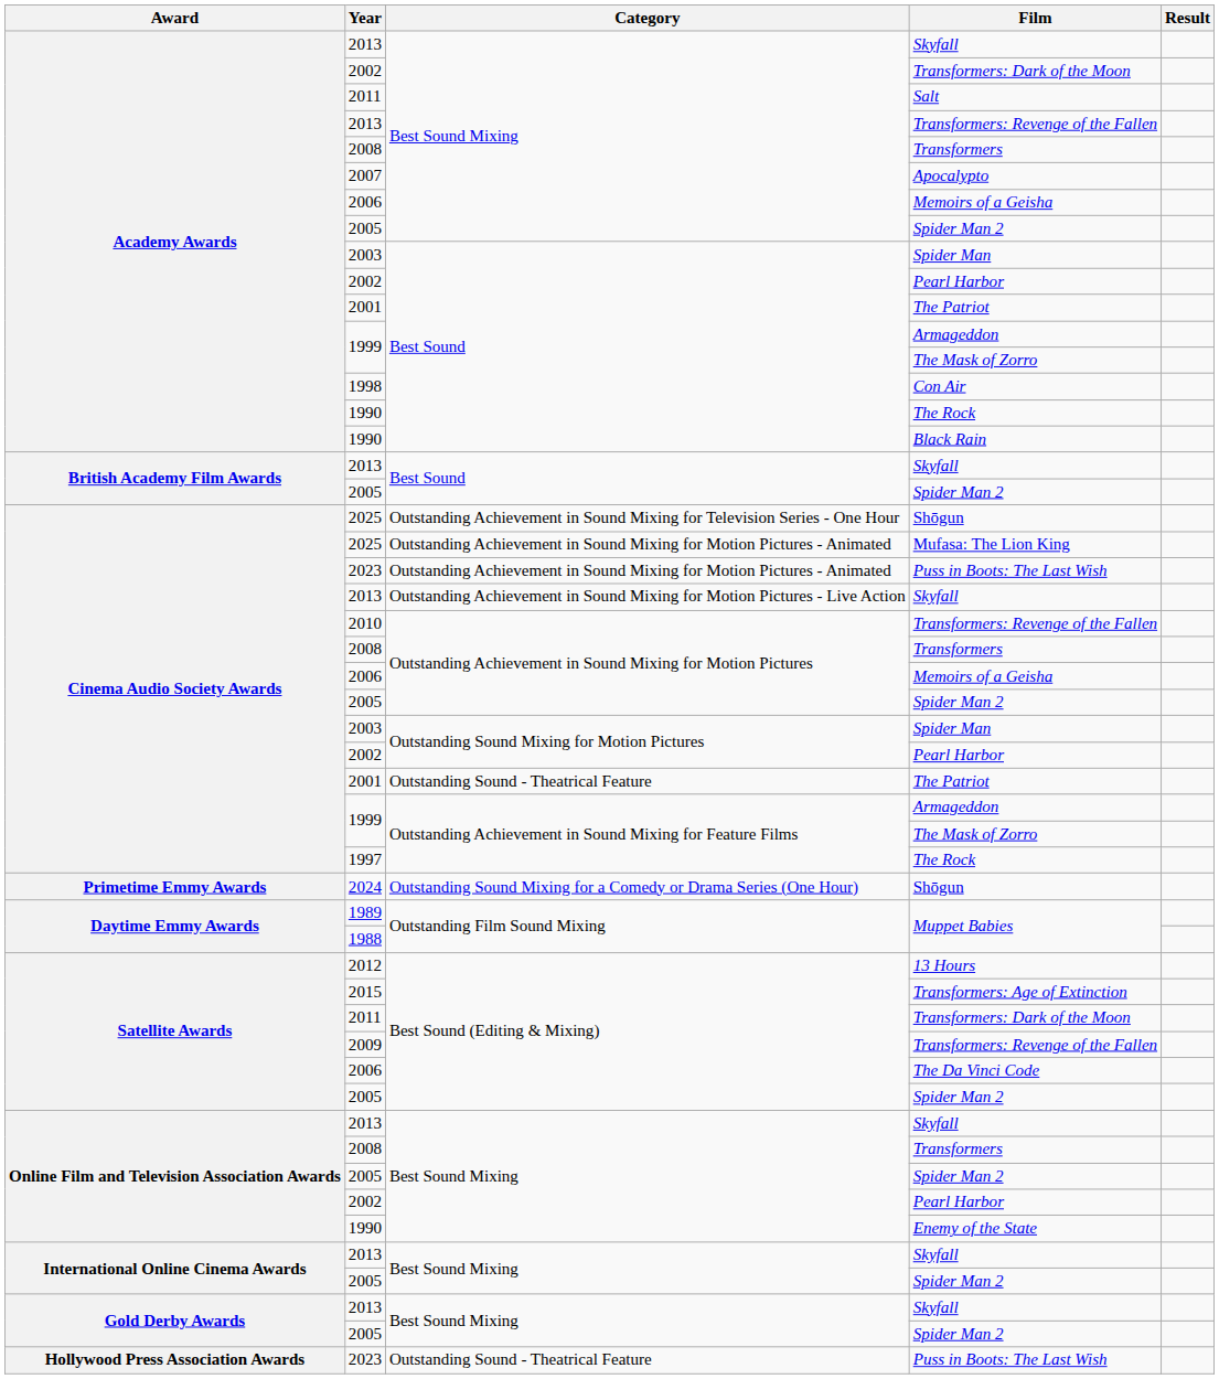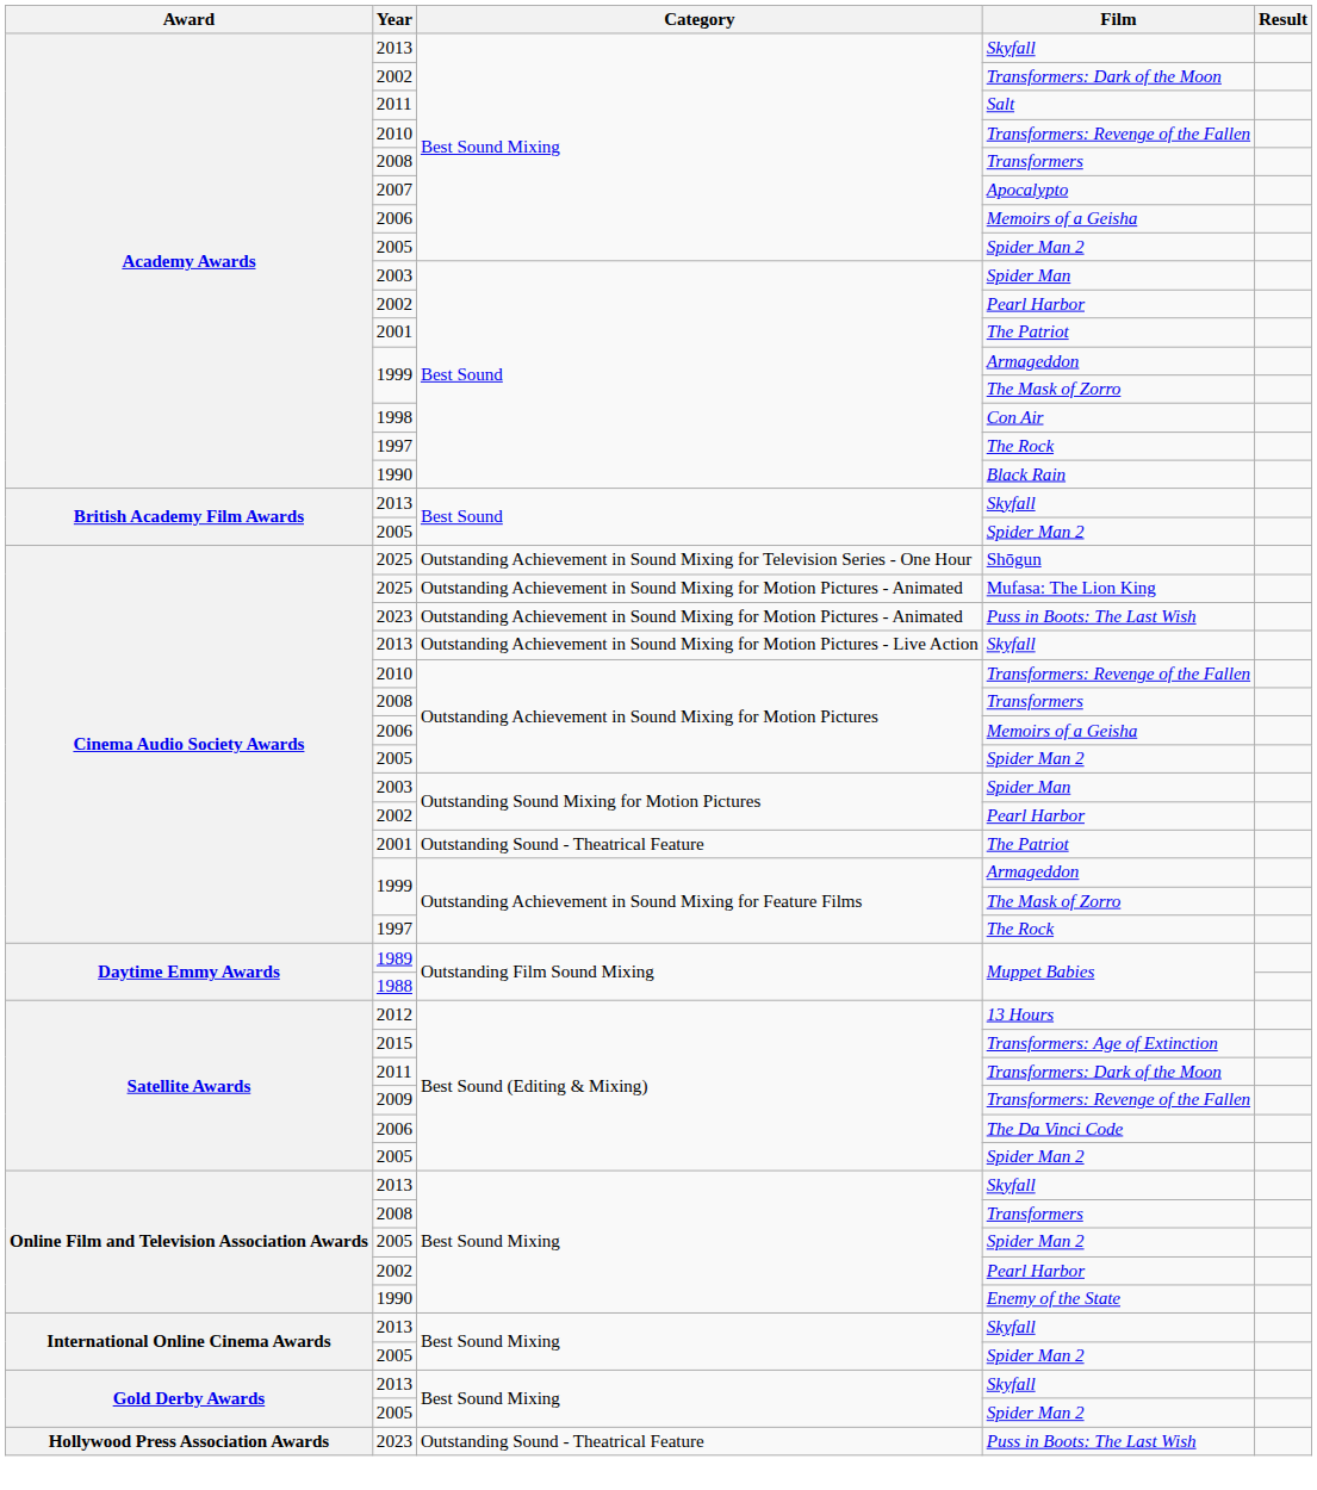 <table class="wikitable plainrowheaders sortable">
 <tr>
 <th scope="col">Award</th>
 <th scope="col">Year</th>
 <th scope="col">Category</th>
 <th scope="col">Film</th>
 <th>Result</th>
 </tr>
 <tr>
 <th rowspan="16"><a href='#'>Academy Awards</a></th>
 <td>2013</td>
 <td rowspan="8"><a href='#'>Best Sound Mixing</a></td>
 <td><em><a href='#'>Skyfall</a></em></td>
 <td></td>
 </tr>
 <tr>
 <td>2002</td>
 <td><em><a href='#'>Transformers: Dark of the Moon</a></em></td>
 <td></td>
 </tr>
 <tr>
 <td>2011</td>
 <td><a href='#'><em>Salt</em></a></td>
 <td></td>
 </tr>
 <tr>
-<td>2013</td>
+<td>2010</td>
 <td><em><a href='#'>Transformers: Revenge of the Fallen</a></em></td>
 <td></td>
 </tr>
 <tr>
 <td>2008</td>
 <td><a href='#'><em>Transformers</em></a></td>
 <td></td>
 </tr>
 <tr>
 <td>2007</td>
 <td><em><a href='#'>Apocalypto</a></em></td>
 <td></td>
 </tr>
 <tr>
 <td>2006</td>
 <td><a href='#'><em>Memoirs of a Geisha</em></a></td>
 <td></td>
 </tr>
 <tr>
 <td>2005</td>
 <td><a href='#'><em>Spider Man 2</em></a></td>
 <td></td>
 </tr>
 <tr>
 <td>2003</td>
 <td rowspan="8"><a href='#'>Best Sound</a></td>
 <td><a href='#'><em>Spider Man</em></a></td>
 <td></td>
 </tr>
 <tr>
 <td>2002</td>
 <td><a href='#'><em>Pearl Harbor</em></a></td>
 <td></td>
 </tr>
 <tr>
 <td>2001</td>
 <td><a href='#'><em>The Patriot</em></a></td>
 <td></td>
 </tr>
 <tr>
 <td rowspan="2">1999</td>
 <td><a href='#'><em>Armageddon</em></a></td>
 <td></td>
 </tr>
 <tr>
 <td><em><a href='#'>The Mask of Zorro</a></em></td>
 <td></td>
 </tr>
 <tr>
 <td>1998</td>
 <td><em><a href='#'>Con Air</a></em></td>
 <td></td>
 </tr>
 <tr>
-<td>1990</td>
+<td>1997</td>
 <td><a href='#'><em>The Rock</em></a></td>
 <td></td>
 </tr>
 <tr>
 <td rowspan="1">1990</td>
 <td><a href='#'><em>Black Rain</em></a></td>
 <td></td>
 </tr>
 <tr>
 <th rowspan="2"><a href='#'>British Academy Film Awards</a></th>
 <td rowspan="1">2013</td>
 <td rowspan="2"><a href='#'>Best Sound</a></td>
 <td><em><a href='#'>Skyfall</a></em></td>
 <td></td>
 </tr>
 <tr>
 <td rowspan="1">2005</td>
 <td><a href='#'><em>Spider Man 2</em></a></td>
 <td></td>
 </tr>
 <tr>
 <th rowspan="14"><strong><a href='#'>Cinema Audio Society Awards</a></strong></th>
 <td>2025</td>
 <td>Outstanding Achievement in Sound Mixing for Television Series - One Hour</td>
 <td><a href='#'>Shōgun</a> </td>
 <td></td>
 </tr>
 <tr>
 <td>2025</td>
 <td>Outstanding Achievement in Sound Mixing for Motion Pictures - Animated</td>
 <td><a href='#'>Mufasa: The Lion King</a></td>
 <td></td>
 </tr>
 <tr>
 <td>2023</td>
 <td>Outstanding Achievement in Sound Mixing for Motion Pictures - Animated</td>
 <td><em><a href='#'>Puss in Boots: The Last Wish</a></em></td>
 <td></td>
 </tr>
 <tr>
 <td>2013</td>
 <td>Outstanding Achievement in Sound Mixing for Motion Pictures - Live Action</td>
 <td><em><a href='#'>Skyfall</a></em></td>
 <td></td>
 </tr>
 <tr>
 <td>2010</td>
 <td rowspan="4">Outstanding Achievement in Sound Mixing for Motion Pictures</td>
 <td><em><a href='#'>Transformers: Revenge of the Fallen</a></em></td>
 <td></td>
 </tr>
 <tr>
 <td>2008</td>
 <td><a href='#'><em>Transformers</em></a></td>
 <td></td>
 </tr>
 <tr>
 <td>2006</td>
 <td><a href='#'><em>Memoirs of a Geisha</em></a></td>
 <td></td>
 </tr>
 <tr>
 <td>2005</td>
 <td><a href='#'><em>Spider Man 2</em></a></td>
 <td></td>
 </tr>
 <tr>
 <td>2003</td>
 <td rowspan="2">Outstanding Sound Mixing for Motion Pictures</td>
 <td><a href='#'><em>Spider Man</em></a></td>
 <td></td>
 </tr>
 <tr>
 <td>2002</td>
 <td><a href='#'><em>Pearl Harbor</em></a></td>
 <td></td>
 </tr>
 <tr>
 <td>2001</td>
 <td>Outstanding Sound - Theatrical Feature</td>
 <td><a href='#'><em>The Patriot</em></a></td>
 <td></td>
 </tr>
 <tr>
 <td rowspan="2">1999</td>
 <td rowspan="3">Outstanding Achievement in Sound Mixing for Feature Films</td>
 <td><a href='#'><em>Armageddon</em></a></td>
 <td></td>
 </tr>
 <tr>
 <td><em><a href='#'>The Mask of Zorro</a></em></td>
 <td></td>
 </tr>
 <tr>
 <td rowspan="1">1997</td>
 <td><a href='#'><em>The Rock</em></a></td>
-<td></td>
-</tr>
-<tr>
-<th><a href='#'>Primetime Emmy Awards</a></th>
-<td><a href='#'>2024</a></td>
-<td><a href='#'>Outstanding Sound Mixing for a Comedy or Drama Series (One Hour)</a></td>
-<td><a href='#'>Shōgun</a> </td>
 <td></td>
 </tr>
 <tr>
 <th rowspan="2"><strong><a href='#'>Daytime Emmy Awards</a></strong></th>
 <td><a href='#'>1989</a></td>
 <td rowspan="2">Outstanding Film Sound Mixing</td>
 <td rowspan="2"><em><a href='#'>Muppet Babies</a></em></td>
 <td></td>
 </tr>
 <tr>
 <td rowspan="1"><a href='#'>1988</a></td>
 <td></td>
 </tr>
 <tr>
 <th rowspan="6"><a href='#'>Satellite Awards</a></th>
 <td>2012</td>
 <td rowspan="6">Best Sound (Editing & Mixing)</td>
 <td><a href='#'><em>13 Hours</em></a></td>
 <td></td>
 </tr>
 <tr>
 <td>2015</td>
 <td><em><a href='#'>Transformers: Age of Extinction</a></em></td>
 <td></td>
 </tr>
 <tr>
 <td>2011</td>
 <td><em><a href='#'>Transformers: Dark of the Moon</a></em></td>
 <td></td>
 </tr>
 <tr>
 <td>2009</td>
 <td><em><a href='#'>Transformers: Revenge of the Fallen</a></em></td>
 <td></td>
 </tr>
 <tr>
 <td>2006</td>
 <td><a href='#'><em>The Da Vinci Code</em></a></td>
 <td></td>
 </tr>
 <tr>
 <td>2005</td>
 <td><a href='#'><em>Spider Man 2</em></a></td>
 <td></td>
 </tr>
 <tr>
 <th rowspan="5">Online Film and Television Association Awards</th>
 <td>2013</td>
 <td rowspan="5">Best Sound Mixing</td>
 <td><em><a href='#'>Skyfall</a></em></td>
 <td></td>
 </tr>
 <tr>
 <td>2008</td>
 <td><a href='#'><em>Transformers</em></a></td>
 <td></td>
 </tr>
 <tr>
 <td>2005</td>
 <td><a href='#'><em>Spider Man 2</em></a></td>
 <td></td>
 </tr>
 <tr>
 <td>2002</td>
 <td><a href='#'><em>Pearl Harbor</em></a></td>
 <td></td>
 </tr>
 <tr>
 <td>1990</td>
 <td><a href='#'><em>Enemy of the State</em></a></td>
 <td></td>
 </tr>
 <tr>
 <th rowspan="2">International Online Cinema Awards</th>
 <td>2013</td>
 <td rowspan="2">Best Sound Mixing</td>
 <td><em><a href='#'>Skyfall</a></em></td>
 <td></td>
 </tr>
 <tr>
 <td>2005</td>
 <td><a href='#'><em>Spider Man 2</em></a></td>
 <td></td>
 </tr>
 <tr>
 <th rowspan="2"><a href='#'>Gold Derby Awards</a></th>
 <td>2013</td>
 <td rowspan="2">Best Sound Mixing</td>
 <td><em><a href='#'>Skyfall</a></em></td>
 <td></td>
 </tr>
 <tr>
 <td>2005</td>
 <td><a href='#'><em>Spider Man 2</em></a></td>
 <td></td>
 </tr>
 <tr>
 <th>Hollywood Press Association Awards</th>
 <td>2023</td>
 <td>Outstanding Sound - Theatrical Feature</td>
 <td><em><a href='#'>Puss in Boots: The Last Wish</a></em></td>
 <td></td>
 </tr>
 </table>
